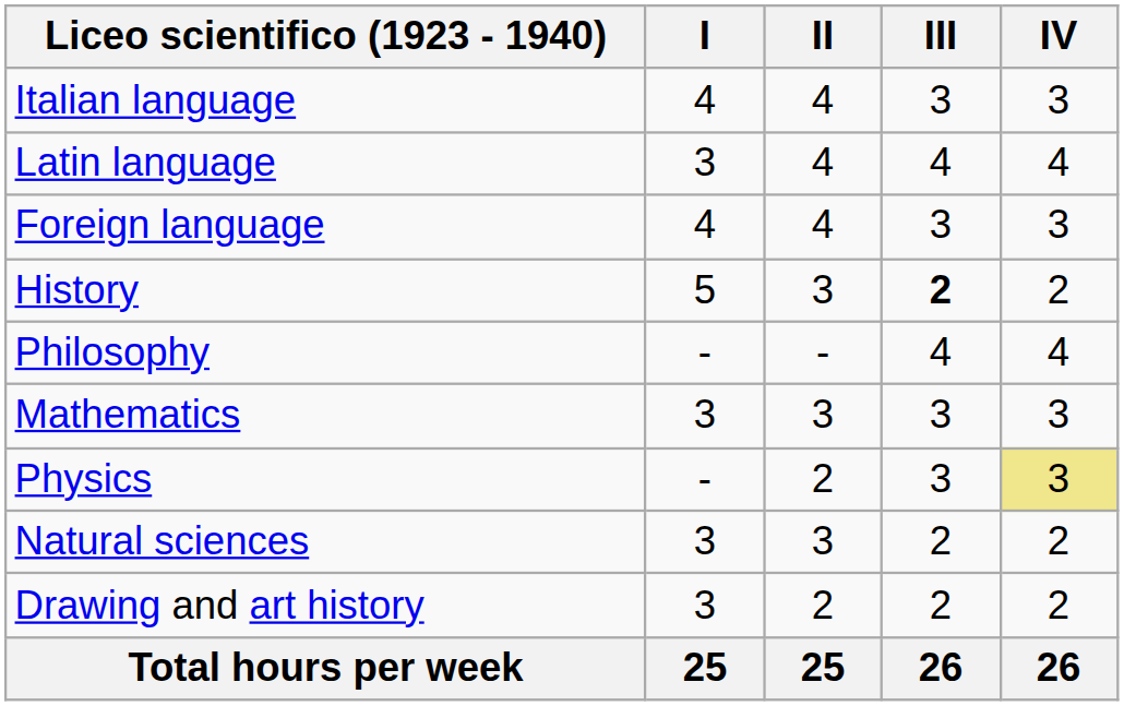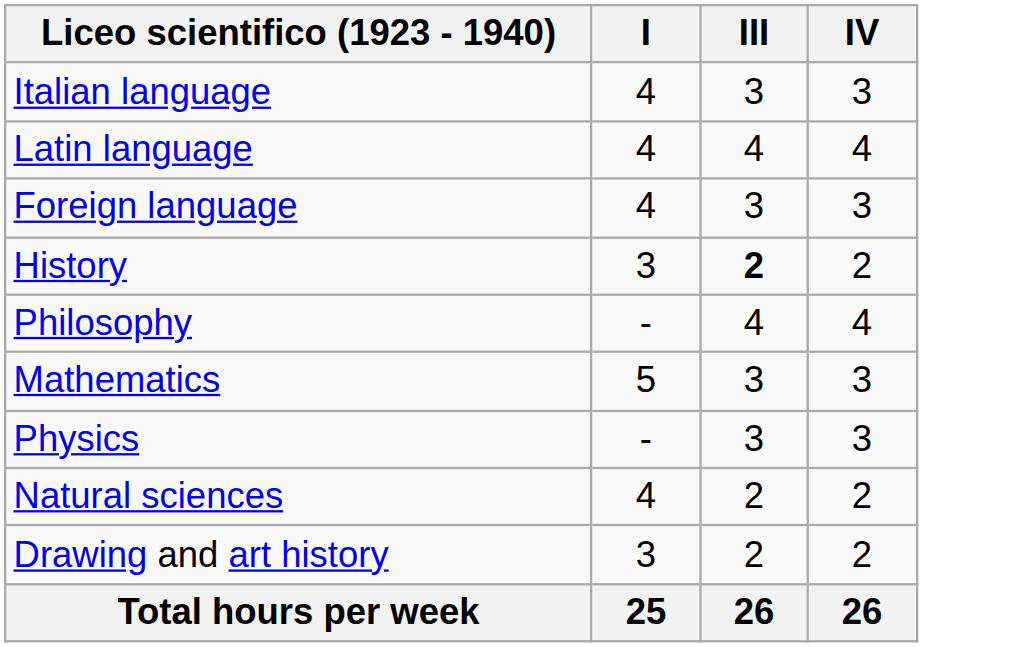 <table class="wikitable">
 <tr>
 <th width=250>Liceo scientifico (1923 - 1940)</th>
 <th width=40>I</th>
-<th width=40>II</th>
 <th width=40>III</th>
 <th width=40>IV</th>
 </tr>
 <tr align="center">
 <td align="left"><a href='#'>Italian language</a></td>
 <td>4</td>
-<td>4</td>
 <td>3</td>
 <td>3</td>
 </tr>
 <tr align="center">
 <td align="left"><a href='#'>Latin language</a></td>
-<td>3</td>
 <td>4</td>
 <td>4</td>
 <td>4</td>
 </tr>
 <tr align="center">
 <td align="left"><a href='#'>Foreign language</a></td>
 <td>4</td>
-<td>4</td>
 <td>3</td>
 <td>3</td>
 </tr>
 <tr align="center">
 <td align="left"><a href='#'>History</a></td>
-<td>5</td>
 <td>3</td>
 <td><strong>2</strong></td>
 <td>2</td>
 </tr>
 <tr align="center">
 <td align="left"><a href='#'>Philosophy</a></td>
 <td>-</td>
-<td>-</td>
 <td>4</td>
 <td>4</td>
 </tr>
 <tr align="center">
 <td align="left"><a href='#'>Mathematics</a></td>
-<td>3</td>
-<td>3</td>
+<td>5</td>
 <td>3</td>
 <td>3</td>
 </tr>
 <tr align="center">
 <td align="left"><a href='#'>Physics</a></td>
 <td>-</td>
-<td>2</td>
 <td>3</td>
-<td style="background: khaki;">3</td>
+<td>3</td>
 </tr>
 <tr align="center">
 <td align="left"><a href='#'>Natural sciences</a></td>
-<td>3</td>
-<td>3</td>
+<td>4</td>
 <td>2</td>
 <td>2</td>
 </tr>
 <tr align="center">
 <td align="left"><a href='#'>Drawing</a> and <a href='#'>art history</a></td>
 <td>3</td>
 <td>2</td>
 <td>2</td>
-<td>2</td>
 </tr>
 <tr align="center">
 <th>Total hours per week</th>
-<th>25</th>
 <th>25</th>
 <th>26</th>
 <th>26</th>
 </tr>
 </table>
